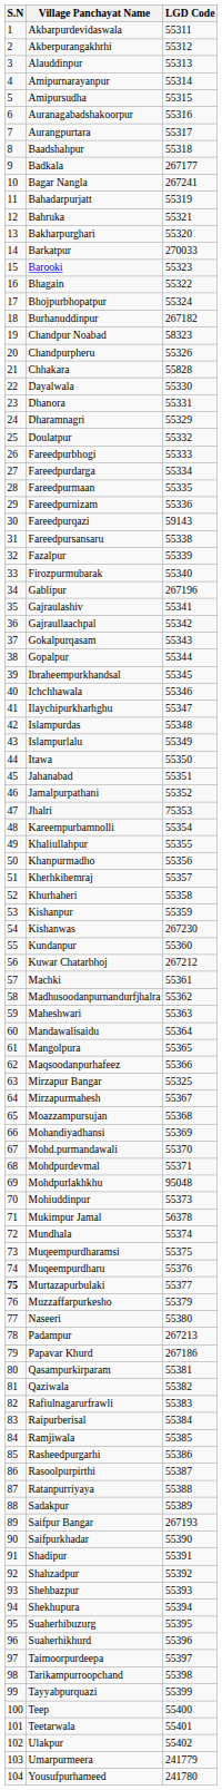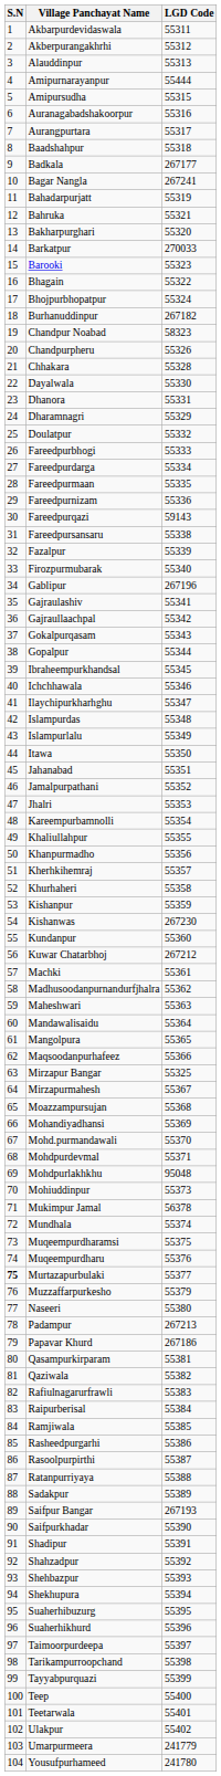 <table class="wikitable">
 <tr>
 <th>S.N</th>
 <th>Village Panchayat Name</th>
 <th>LGD Code</th>
 </tr>
 <tr>
 <td>1</td>
 <td>Akbarpurdevidaswala</td>
 <td>55311</td>
 </tr>
 <tr>
 <td>2</td>
 <td>Akberpurangakhrhi</td>
 <td>55312</td>
 </tr>
 <tr>
 <td>3</td>
 <td>Alauddinpur</td>
 <td>55313</td>
 </tr>
 <tr>
 <td>4</td>
 <td>Amipurnarayanpur</td>
-<td>55314</td>
+<td>55444</td>
 </tr>
 <tr>
 <td>5</td>
 <td>Amipursudha</td>
 <td>55315</td>
 </tr>
 <tr>
 <td>6</td>
 <td>Auranagabadshakoorpur</td>
 <td>55316</td>
 </tr>
 <tr>
 <td>7</td>
 <td>Aurangpurtara</td>
 <td>55317</td>
 </tr>
 <tr>
 <td>8</td>
 <td>Baadshahpur</td>
 <td>55318</td>
 </tr>
 <tr>
 <td>9</td>
 <td>Badkala</td>
 <td>267177</td>
 </tr>
 <tr>
 <td>10</td>
 <td>Bagar Nangla</td>
 <td>267241</td>
 </tr>
 <tr>
 <td>11</td>
 <td>Bahadarpurjatt</td>
 <td>55319</td>
 </tr>
 <tr>
 <td>12</td>
 <td>Bahruka</td>
 <td>55321</td>
 </tr>
 <tr>
 <td>13</td>
 <td>Bakharpurghari</td>
 <td>55320</td>
 </tr>
 <tr>
 <td>14</td>
 <td>Barkatpur</td>
 <td>270033</td>
 </tr>
 <tr>
 <td>15</td>
 <td><a href='#'>Barooki</a></td>
 <td>55323</td>
 </tr>
 <tr>
 <td>16</td>
 <td>Bhagain</td>
 <td>55322</td>
 </tr>
 <tr>
 <td>17</td>
 <td>Bhojpurbhopatpur</td>
 <td>55324</td>
 </tr>
 <tr>
 <td>18</td>
 <td>Burhanuddinpur</td>
 <td>267182</td>
 </tr>
 <tr>
 <td>19</td>
 <td>Chandpur Noabad</td>
 <td>58323</td>
 </tr>
 <tr>
 <td>20</td>
 <td>Chandpurpheru</td>
 <td>55326</td>
 </tr>
 <tr>
 <td>21</td>
 <td>Chhakara</td>
-<td>55828</td>
+<td>55328</td>
 </tr>
 <tr>
 <td>22</td>
 <td>Dayalwala</td>
 <td>55330</td>
 </tr>
 <tr>
 <td>23</td>
 <td>Dhanora</td>
 <td>55331</td>
 </tr>
 <tr>
 <td>24</td>
 <td>Dharamnagri</td>
 <td>55329</td>
 </tr>
 <tr>
 <td>25</td>
 <td>Doulatpur</td>
 <td>55332</td>
 </tr>
 <tr>
 <td>26</td>
 <td>Fareedpurbhogi</td>
 <td>55333</td>
 </tr>
 <tr>
 <td>27</td>
 <td>Fareedpurdarga</td>
 <td>55334</td>
 </tr>
 <tr>
 <td>28</td>
 <td>Fareedpurmaan</td>
 <td>55335</td>
 </tr>
 <tr>
 <td>29</td>
 <td>Fareedpurnizam</td>
 <td>55336</td>
 </tr>
 <tr>
 <td>30</td>
 <td>Fareedpurqazi</td>
 <td>59143</td>
 </tr>
 <tr>
 <td>31</td>
 <td>Fareedpursansaru</td>
 <td>55338</td>
 </tr>
 <tr>
 <td>32</td>
 <td>Fazalpur</td>
 <td>55339</td>
 </tr>
 <tr>
 <td>33</td>
 <td>Firozpurmubarak</td>
 <td>55340</td>
 </tr>
 <tr>
 <td>34</td>
 <td>Gablipur</td>
 <td>267196</td>
 </tr>
 <tr>
 <td>35</td>
 <td>Gajraulashiv</td>
 <td>55341</td>
 </tr>
 <tr>
 <td>36</td>
 <td>Gajraullaachpal</td>
 <td>55342</td>
 </tr>
 <tr>
 <td>37</td>
 <td>Gokalpurqasam</td>
 <td>55343</td>
 </tr>
 <tr>
 <td>38</td>
 <td>Gopalpur</td>
 <td>55344</td>
 </tr>
 <tr>
 <td>39</td>
 <td>Ibraheempurkhandsal</td>
 <td>55345</td>
 </tr>
 <tr>
 <td>40</td>
 <td>Ichchhawala</td>
 <td>55346</td>
 </tr>
 <tr>
 <td>41</td>
 <td>Ilaychipurkharhghu</td>
 <td>55347</td>
 </tr>
 <tr>
 <td>42</td>
 <td>Islampurdas</td>
 <td>55348</td>
 </tr>
 <tr>
 <td>43</td>
 <td>Islampurlalu</td>
 <td>55349</td>
 </tr>
 <tr>
 <td>44</td>
 <td>Itawa</td>
 <td>55350</td>
 </tr>
 <tr>
 <td>45</td>
 <td>Jahanabad</td>
 <td>55351</td>
 </tr>
 <tr>
 <td>46</td>
 <td>Jamalpurpathani</td>
 <td>55352</td>
 </tr>
 <tr>
 <td>47</td>
 <td>Jhalri</td>
-<td>75353</td>
+<td>55353</td>
 </tr>
 <tr>
 <td>48</td>
 <td>Kareempurbamnolli</td>
 <td>55354</td>
 </tr>
 <tr>
 <td>49</td>
 <td>Khaliullahpur</td>
 <td>55355</td>
 </tr>
 <tr>
 <td>50</td>
 <td>Khanpurmadho</td>
 <td>55356</td>
 </tr>
 <tr>
 <td>51</td>
 <td>Kherhkihemraj</td>
 <td>55357</td>
 </tr>
 <tr>
 <td>52</td>
 <td>Khurhaheri</td>
 <td>55358</td>
 </tr>
 <tr>
 <td>53</td>
 <td>Kishanpur</td>
 <td>55359</td>
 </tr>
 <tr>
 <td>54</td>
 <td>Kishanwas</td>
 <td>267230</td>
 </tr>
 <tr>
 <td>55</td>
 <td>Kundanpur</td>
 <td>55360</td>
 </tr>
 <tr>
 <td>56</td>
 <td>Kuwar Chatarbhoj</td>
 <td>267212</td>
 </tr>
 <tr>
 <td>57</td>
 <td>Machki</td>
 <td>55361</td>
 </tr>
 <tr>
 <td>58</td>
 <td>Madhusoodanpurnandurfjhalra</td>
 <td>55362</td>
 </tr>
 <tr>
 <td>59</td>
 <td>Maheshwari</td>
 <td>55363</td>
 </tr>
 <tr>
 <td>60</td>
 <td>Mandawalisaidu</td>
 <td>55364</td>
 </tr>
 <tr>
 <td>61</td>
 <td>Mangolpura</td>
 <td>55365</td>
 </tr>
 <tr>
 <td>62</td>
 <td>Maqsoodanpurhafeez</td>
 <td>55366</td>
 </tr>
 <tr>
 <td>63</td>
 <td>Mirzapur Bangar</td>
 <td>55325</td>
 </tr>
 <tr>
 <td>64</td>
 <td>Mirzapurmahesh</td>
 <td>55367</td>
 </tr>
 <tr>
 <td>65</td>
 <td>Moazzampursujan</td>
 <td>55368</td>
 </tr>
 <tr>
 <td>66</td>
 <td>Mohandiyadhansi</td>
 <td>55369</td>
 </tr>
 <tr>
 <td>67</td>
 <td>Mohd.purmandawali</td>
 <td>55370</td>
 </tr>
 <tr>
 <td>68</td>
 <td>Mohdpurdevmal</td>
 <td>55371</td>
 </tr>
 <tr>
 <td>69</td>
 <td>Mohdpurlakhkhu</td>
 <td>95048</td>
 </tr>
 <tr>
 <td>70</td>
 <td>Mohiuddinpur</td>
 <td>55373</td>
 </tr>
 <tr>
 <td>71</td>
 <td>Mukimpur Jamal</td>
 <td>56378</td>
 </tr>
 <tr>
 <td>72</td>
 <td>Mundhala</td>
 <td>55374</td>
 </tr>
 <tr>
 <td>73</td>
 <td>Muqeempurdharamsi</td>
 <td>55375</td>
 </tr>
 <tr>
 <td>74</td>
 <td>Muqeempurdharu</td>
 <td>55376</td>
 </tr>
 <tr>
 <td><strong>75</strong></td>
 <td>Murtazapurbulaki</td>
 <td>55377</td>
 </tr>
 <tr>
 <td>76</td>
 <td>Muzzaffarpurkesho</td>
 <td>55379</td>
 </tr>
 <tr>
 <td>77</td>
 <td>Naseeri</td>
 <td>55380</td>
 </tr>
 <tr>
 <td>78</td>
 <td>Padampur</td>
 <td>267213</td>
 </tr>
 <tr>
 <td>79</td>
 <td>Papavar Khurd</td>
 <td>267186</td>
 </tr>
 <tr>
 <td>80</td>
 <td>Qasampurkirparam</td>
 <td>55381</td>
 </tr>
 <tr>
 <td>81</td>
 <td>Qaziwala</td>
 <td>55382</td>
 </tr>
 <tr>
 <td>82</td>
 <td>Rafiulnagarurfrawli</td>
 <td>55383</td>
 </tr>
 <tr>
 <td>83</td>
 <td>Raipurberisal</td>
 <td>55384</td>
 </tr>
 <tr>
 <td>84</td>
 <td>Ramjiwala</td>
 <td>55385</td>
 </tr>
 <tr>
 <td>85</td>
 <td>Rasheedpurgarhi</td>
 <td>55386</td>
 </tr>
 <tr>
 <td>86</td>
 <td>Rasoolpurpirthi</td>
 <td>55387</td>
 </tr>
 <tr>
 <td>87</td>
 <td>Ratanpurriyaya</td>
 <td>55388</td>
 </tr>
 <tr>
 <td>88</td>
 <td>Sadakpur</td>
 <td>55389</td>
 </tr>
 <tr>
 <td>89</td>
 <td>Saifpur Bangar</td>
 <td>267193</td>
 </tr>
 <tr>
 <td>90</td>
 <td>Saifpurkhadar</td>
 <td>55390</td>
 </tr>
 <tr>
 <td>91</td>
 <td>Shadipur</td>
 <td>55391</td>
 </tr>
 <tr>
 <td>92</td>
 <td>Shahzadpur</td>
 <td>55392</td>
 </tr>
 <tr>
 <td>93</td>
 <td>Shehbazpur</td>
 <td>55393</td>
 </tr>
 <tr>
 <td>94</td>
 <td>Shekhupura</td>
 <td>55394</td>
 </tr>
 <tr>
 <td>95</td>
 <td>Suaherhibuzurg</td>
 <td>55395</td>
 </tr>
 <tr>
 <td>96</td>
 <td>Suaherhikhurd</td>
 <td>55396</td>
 </tr>
 <tr>
 <td>97</td>
 <td>Taimoorpurdeepa</td>
 <td>55397</td>
 </tr>
 <tr>
 <td>98</td>
 <td>Tarikampurroopchand</td>
 <td>55398</td>
 </tr>
 <tr>
 <td>99</td>
 <td>Tayyabpurquazi</td>
 <td>55399</td>
 </tr>
 <tr>
 <td>100</td>
 <td>Teep</td>
 <td>55400</td>
 </tr>
 <tr>
 <td>101</td>
 <td>Teetarwala</td>
 <td>55401</td>
 </tr>
 <tr>
 <td>102</td>
 <td>Ulakpur</td>
 <td>55402</td>
 </tr>
 <tr>
 <td>103</td>
 <td>Umarpurmeera</td>
 <td>241779</td>
 </tr>
 <tr>
 <td>104</td>
 <td>Yousufpurhameed</td>
 <td>241780</td>
 </tr>
 </table>
